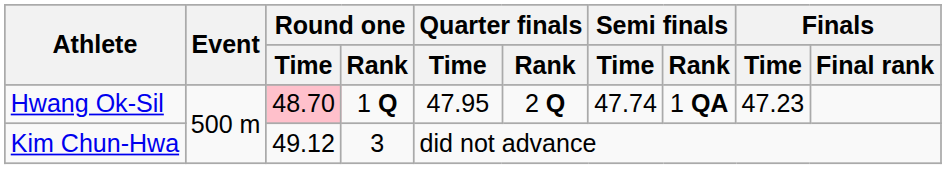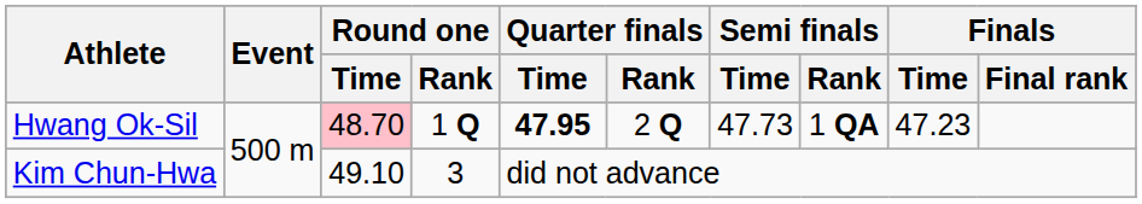 <table class="wikitable" style="font-size:90%">
 <tr>
 <th rowspan="2">Athlete</th>
 <th rowspan="2">Event</th>
 <th colspan="2">Round one</th>
 <th colspan="2">Quarter finals</th>
 <th colspan="2">Semi finals</th>
 <th colspan="2">Finals</th>
 </tr>
 <tr>
 <th>Time</th>
 <th>Rank</th>
 <th>Time</th>
 <th>Rank</th>
 <th>Time</th>
 <th>Rank</th>
 <th>Time</th>
 <th>Final rank</th>
 </tr>
 <tr>
 <td><a href='#'>Hwang Ok-Sil</a></td>
 <td rowspan="2">500 m</td>
 <td align="center" style="background: pink;">48.70</td>
 <td align="center">1 <strong>Q</strong></td>
-<td align="center">47.95</td>
+<td align="center"><strong>47.95</strong></td>
 <td align="center">2 <strong>Q</strong></td>
-<td align="center">47.74</td>
+<td align="center">47.73</td>
 <td align="center">1 <strong>QA</strong></td>
 <td align="center">47.23</td>
 <td align="center"></td>
 </tr>
 <tr>
 <td><a href='#'>Kim Chun-Hwa</a></td>
-<td align="center">49.12</td>
+<td align="center">49.10</td>
 <td align="center">3</td>
 <td colspan="6">did not advance</td>
 </tr>
 </table>
